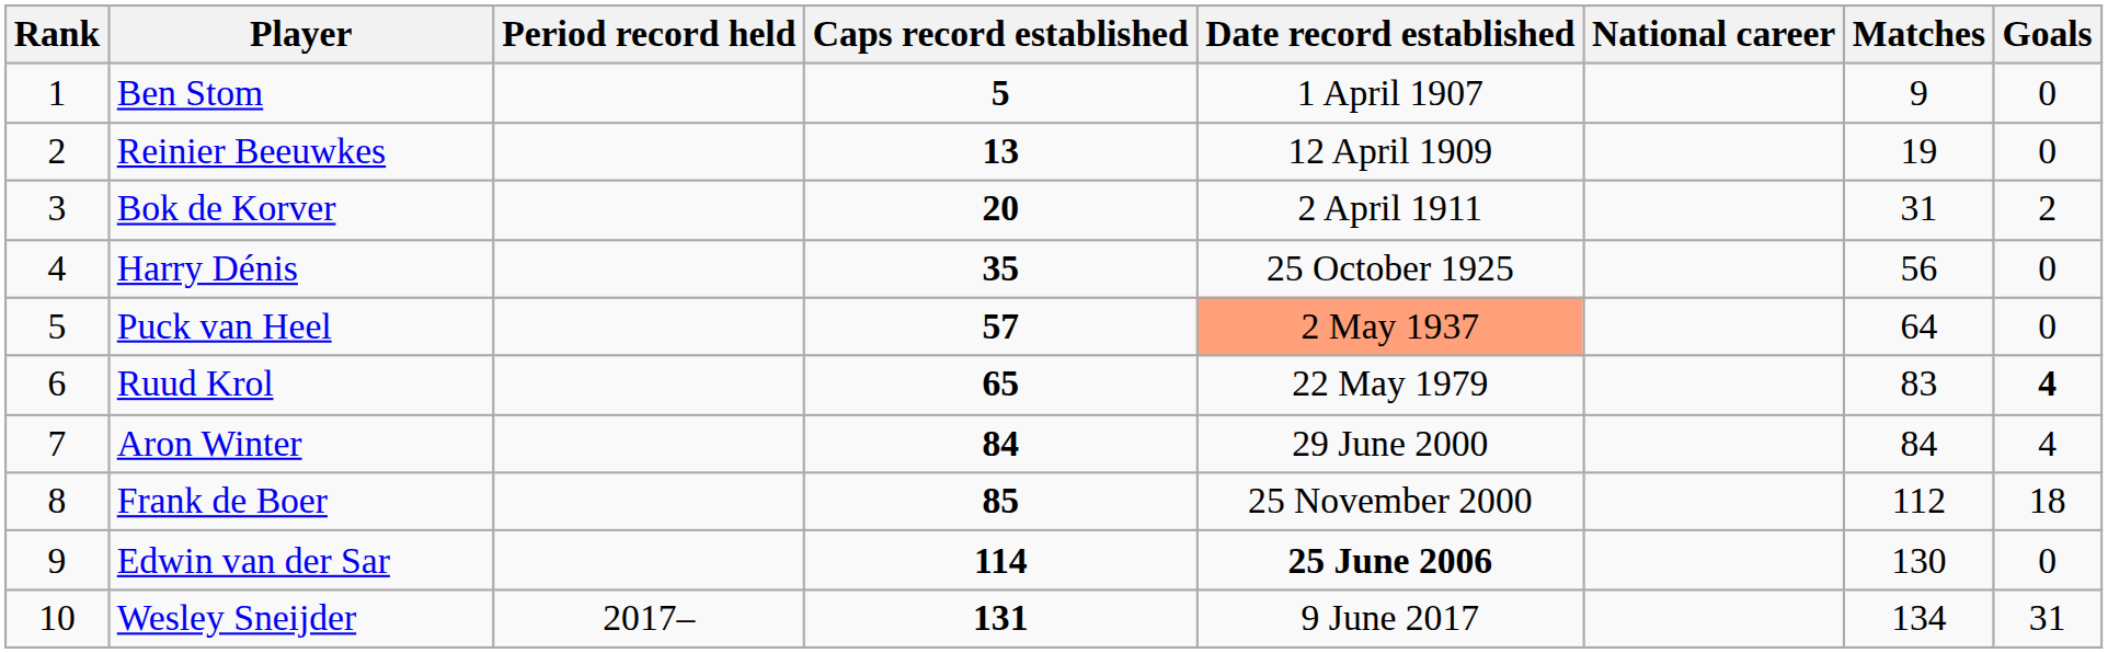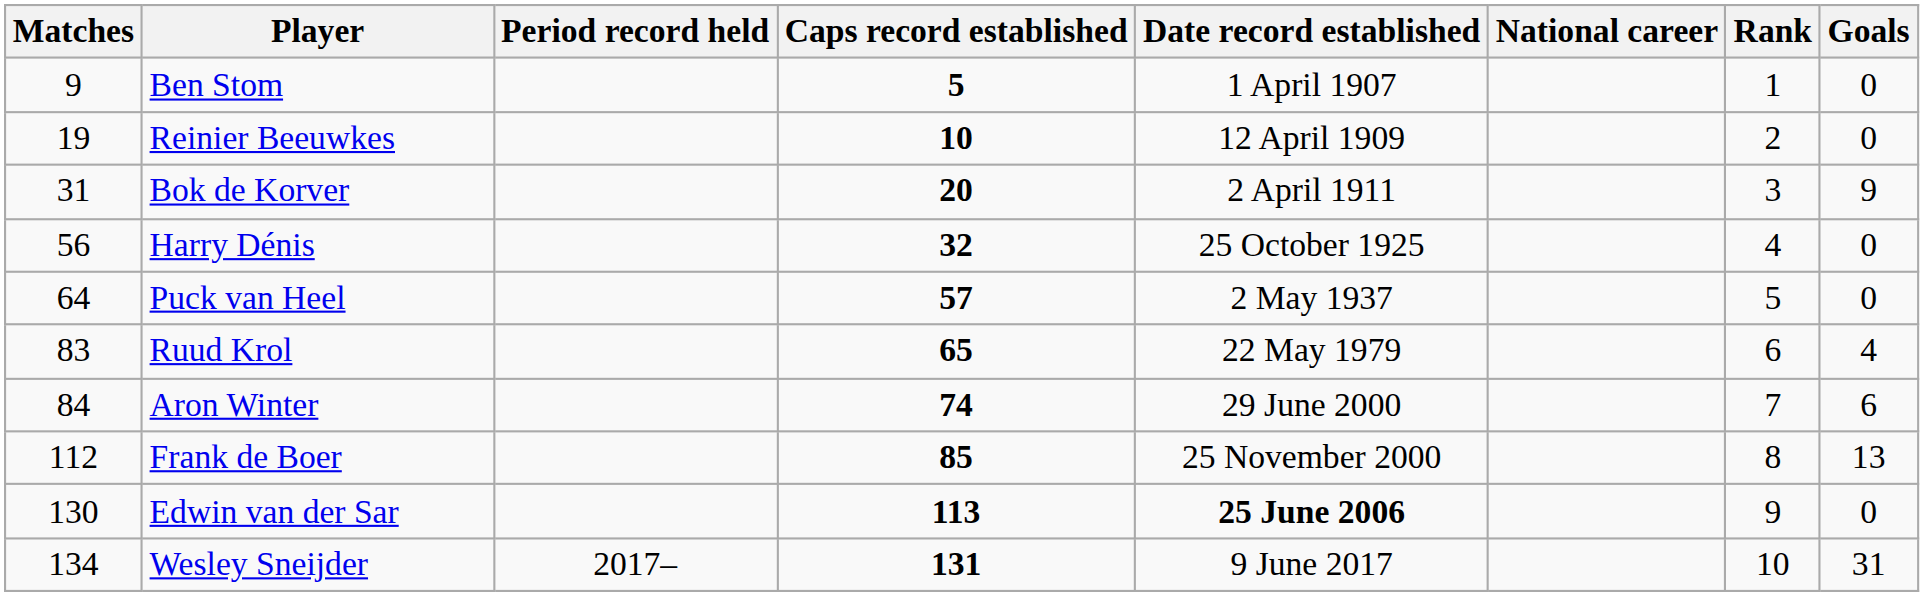 <table class="wikitable sortable" style="text-align:center;">
 <tr>
-<th>Rank</th>
+<th>Matches</th>
 <th style="width:160px;">Player</th>
 <th>Period record held</th>
 <th>Caps record established</th>
 <th>Date record established</th>
 <th>National career</th>
-<th>Matches</th>
+<th>Rank</th>
 <th>Goals</th>
 </tr>
 <tr>
-<td>1</td>
+<td>9</td>
 <td align=left><a href='#'>Ben Stom</a></td>
 <td></td>
 <td><strong>5</strong></td>
 <td>1 April 1907</td>
 <td></td>
-<td>9</td>
+<td>1</td>
 <td>0</td>
 </tr>
 <tr>
-<td>2</td>
+<td>19</td>
 <td align=left><a href='#'>Reinier Beeuwkes</a></td>
 <td></td>
-<td><strong>13</strong></td>
+<td><strong>10</strong></td>
 <td>12 April 1909</td>
 <td></td>
-<td>19</td>
+<td>2</td>
 <td>0</td>
 </tr>
 <tr>
-<td>3</td>
+<td>31</td>
 <td align=left><a href='#'>Bok de Korver</a></td>
 <td></td>
 <td><strong>20</strong></td>
 <td>2 April 1911</td>
 <td></td>
-<td>31</td>
-<td>2</td>
+<td>3</td>
+<td>9</td>
 </tr>
 <tr>
-<td>4</td>
+<td>56</td>
 <td align=left><a href='#'>Harry Dénis</a></td>
 <td></td>
-<td><strong>35</strong></td>
+<td><strong>32</strong></td>
 <td>25 October 1925</td>
 <td></td>
-<td>56</td>
+<td>4</td>
 <td>0</td>
 </tr>
 <tr>
-<td>5</td>
+<td>64</td>
 <td align=left><a href='#'>Puck van Heel</a></td>
 <td></td>
 <td><strong>57</strong></td>
-<td style="background: lightsalmon;">2 May 1937</td>
+<td>2 May 1937</td>
 <td></td>
-<td>64</td>
+<td>5</td>
 <td>0</td>
 </tr>
 <tr>
-<td>6</td>
+<td>83</td>
 <td align=left><a href='#'>Ruud Krol</a></td>
 <td></td>
 <td><strong>65</strong></td>
 <td>22 May 1979</td>
 <td></td>
-<td>83</td>
-<td><strong>4</strong></td>
-</tr>
-<tr>
-<td>7</td>
-<td align=left><a href='#'>Aron Winter</a></td>
-<td></td>
-<td><strong>84</strong></td>
-<td>29 June 2000</td>
-<td></td>
-<td>84</td>
+<td>6</td>
 <td>4</td>
 </tr>
 <tr>
-<td>8</td>
+<td>84</td>
+<td align=left><a href='#'>Aron Winter</a></td>
+<td></td>
+<td><strong>74</strong></td>
+<td>29 June 2000</td>
+<td></td>
+<td>7</td>
+<td>6</td>
+</tr>
+<tr>
+<td>112</td>
 <td align=left><a href='#'>Frank de Boer</a></td>
 <td></td>
 <td><strong>85</strong></td>
 <td>25 November 2000</td>
 <td></td>
-<td>112</td>
-<td>18</td>
+<td>8</td>
+<td>13</td>
 </tr>
 <tr>
-<td>9</td>
+<td>130</td>
 <td align=left><a href='#'>Edwin van der Sar</a></td>
 <td></td>
-<td><strong>114</strong></td>
+<td><strong>113</strong></td>
 <td><strong>25 June 2006</strong></td>
 <td></td>
-<td>130</td>
+<td>9</td>
 <td>0</td>
 </tr>
 <tr>
-<td>10</td>
+<td>134</td>
 <td align=left><a href='#'>Wesley Sneijder</a></td>
 <td>2017–</td>
 <td><strong>131</strong></td>
 <td>9 June 2017</td>
 <td></td>
-<td>134</td>
+<td>10</td>
 <td>31</td>
 </tr>
 </table>
